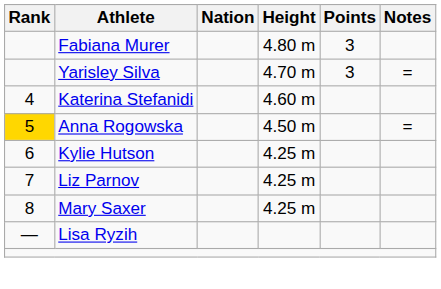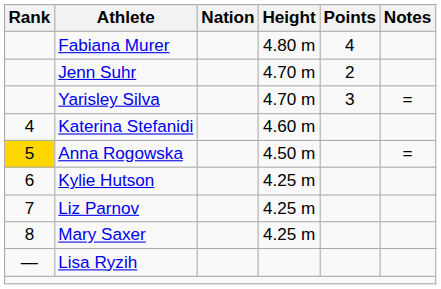 <table class="wikitable mw-datatable sortable" style="text-align:center;">
 <tr>
 <th>Rank</th>
 <th>Athlete</th>
 <th>Nation</th>
 <th>Height</th>
 <th>Points</th>
 <th>Notes</th>
 </tr>
 <tr>
 <td></td>
 <td align=left><a href='#'>Fabiana Murer</a></td>
 <td align=left></td>
 <td>4.80 m</td>
-<td>3</td>
+<td>4</td>
+<td></td>
+</tr>
+<tr>
+<td></td>
+<td align=left><a href='#'>Jenn Suhr</a></td>
+<td align=left></td>
+<td>4.70 m</td>
+<td>2</td>
 <td></td>
 </tr>
 <tr>
 <td></td>
 <td align=left><a href='#'>Yarisley Silva</a></td>
 <td align=left></td>
 <td>4.70 m</td>
 <td>3</td>
 <td>=</td>
 </tr>
 <tr>
 <td>4</td>
 <td align=left><a href='#'>Katerina Stefanidi</a></td>
 <td align=left></td>
 <td>4.60 m</td>
 <td></td>
 <td></td>
 </tr>
 <tr>
 <td style="background: gold;">5</td>
 <td align=left><a href='#'>Anna Rogowska</a></td>
 <td align=left></td>
 <td>4.50 m</td>
 <td></td>
 <td>=</td>
 </tr>
 <tr>
 <td>6</td>
 <td align=left><a href='#'>Kylie Hutson</a></td>
 <td align=left></td>
 <td>4.25 m</td>
 <td></td>
 <td></td>
 </tr>
 <tr>
 <td>7</td>
 <td align=left><a href='#'>Liz Parnov</a></td>
 <td align=left></td>
 <td>4.25 m</td>
 <td></td>
 <td></td>
 </tr>
 <tr>
 <td>8</td>
 <td align=left><a href='#'>Mary Saxer</a></td>
 <td align=left></td>
 <td>4.25 m</td>
 <td></td>
 <td></td>
 </tr>
 <tr>
 <td>—</td>
 <td align=left><a href='#'>Lisa Ryzih</a></td>
 <td align=left></td>
 <td></td>
 <td></td>
 <td></td>
 </tr>
 <tr class="sortbottom">
 <td colspan=6></td>
 </tr>
 </table>
